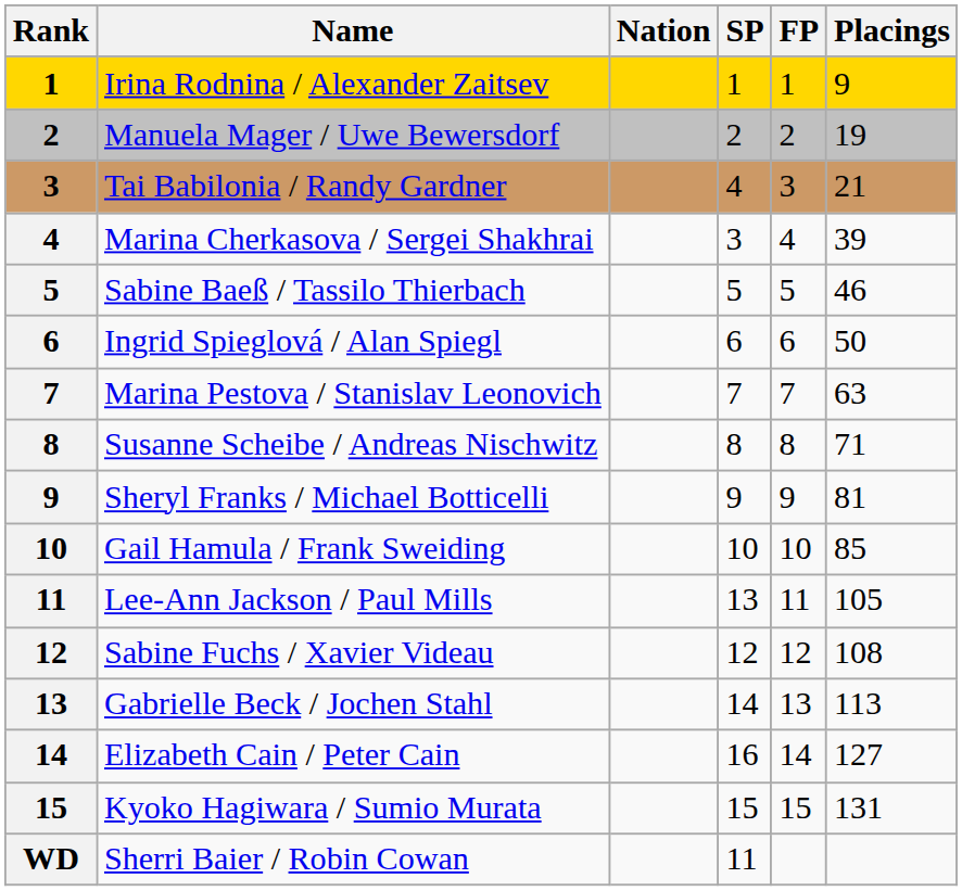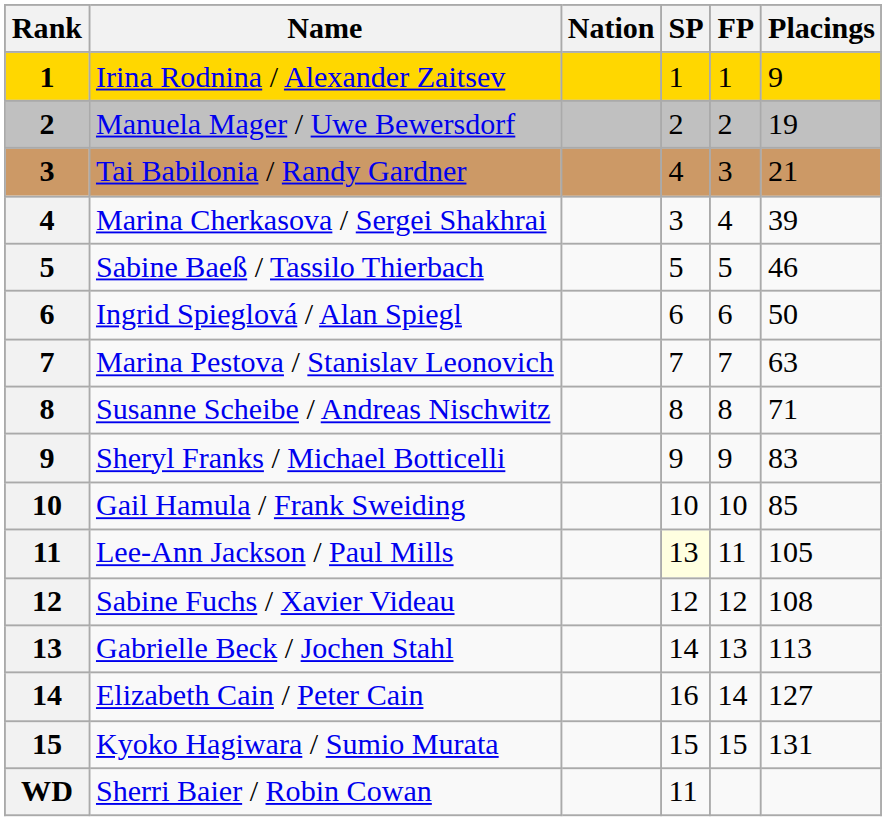 <table class="wikitable">
 <tr>
 <th>Rank</th>
 <th>Name</th>
 <th>Nation</th>
 <th>SP</th>
 <th>FP</th>
 <th>Placings</th>
 </tr>
 <tr bgcolor=gold>
 <td align=center><strong>1</strong></td>
 <td><a href='#'>Irina Rodnina</a> / <a href='#'>Alexander Zaitsev</a></td>
 <td></td>
 <td>1</td>
 <td>1</td>
 <td>9</td>
 </tr>
 <tr bgcolor=silver>
 <td align=center><strong>2</strong></td>
 <td><a href='#'>Manuela Mager</a> / <a href='#'>Uwe Bewersdorf</a></td>
 <td></td>
 <td>2</td>
 <td>2</td>
 <td>19</td>
 </tr>
 <tr bgcolor=cc9966>
 <td align=center><strong>3</strong></td>
 <td><a href='#'>Tai Babilonia</a> / <a href='#'>Randy Gardner</a></td>
 <td></td>
 <td>4</td>
 <td>3</td>
 <td>21</td>
 </tr>
 <tr>
 <th>4</th>
 <td><a href='#'>Marina Cherkasova</a> / <a href='#'>Sergei Shakhrai</a></td>
 <td></td>
 <td>3</td>
 <td>4</td>
 <td>39</td>
 </tr>
 <tr>
 <th>5</th>
 <td><a href='#'>Sabine Baeß</a> / <a href='#'>Tassilo Thierbach</a></td>
 <td></td>
 <td>5</td>
 <td>5</td>
 <td>46</td>
 </tr>
 <tr>
 <th>6</th>
 <td><a href='#'>Ingrid Spieglová</a> / <a href='#'>Alan Spiegl</a></td>
 <td></td>
 <td>6</td>
 <td>6</td>
 <td>50</td>
 </tr>
 <tr>
 <th>7</th>
 <td><a href='#'>Marina Pestova</a> / <a href='#'>Stanislav Leonovich</a></td>
 <td></td>
 <td>7</td>
 <td>7</td>
 <td>63</td>
 </tr>
 <tr>
 <th>8</th>
 <td><a href='#'>Susanne Scheibe</a> / <a href='#'>Andreas Nischwitz</a></td>
 <td></td>
 <td>8</td>
 <td>8</td>
 <td>71</td>
 </tr>
 <tr>
 <th>9</th>
 <td><a href='#'>Sheryl Franks</a> / <a href='#'>Michael Botticelli</a></td>
 <td></td>
 <td>9</td>
 <td>9</td>
-<td>81</td>
+<td>83</td>
 </tr>
 <tr>
 <th>10</th>
 <td><a href='#'>Gail Hamula</a> / <a href='#'>Frank Sweiding</a></td>
 <td></td>
 <td>10</td>
 <td>10</td>
 <td>85</td>
 </tr>
 <tr>
 <th>11</th>
 <td><a href='#'>Lee-Ann Jackson</a> / <a href='#'>Paul Mills</a></td>
 <td></td>
-<td>13</td>
+<td style="background: lightyellow;">13</td>
 <td>11</td>
 <td>105</td>
 </tr>
 <tr>
 <th>12</th>
 <td><a href='#'>Sabine Fuchs</a> / <a href='#'>Xavier Videau</a></td>
 <td></td>
 <td>12</td>
 <td>12</td>
 <td>108</td>
 </tr>
 <tr>
 <th>13</th>
 <td><a href='#'>Gabrielle Beck</a> / <a href='#'>Jochen Stahl</a></td>
 <td></td>
 <td>14</td>
 <td>13</td>
 <td>113</td>
 </tr>
 <tr>
 <th>14</th>
 <td><a href='#'>Elizabeth Cain</a> / <a href='#'>Peter Cain</a></td>
 <td></td>
 <td>16</td>
 <td>14</td>
 <td>127</td>
 </tr>
 <tr>
 <th>15</th>
 <td><a href='#'>Kyoko Hagiwara</a> / <a href='#'>Sumio Murata</a></td>
 <td></td>
 <td>15</td>
 <td>15</td>
 <td>131</td>
 </tr>
 <tr>
 <th>WD</th>
 <td><a href='#'>Sherri Baier</a> / <a href='#'>Robin Cowan</a></td>
 <td></td>
 <td>11</td>
 <td></td>
 <td></td>
 </tr>
 </table>
